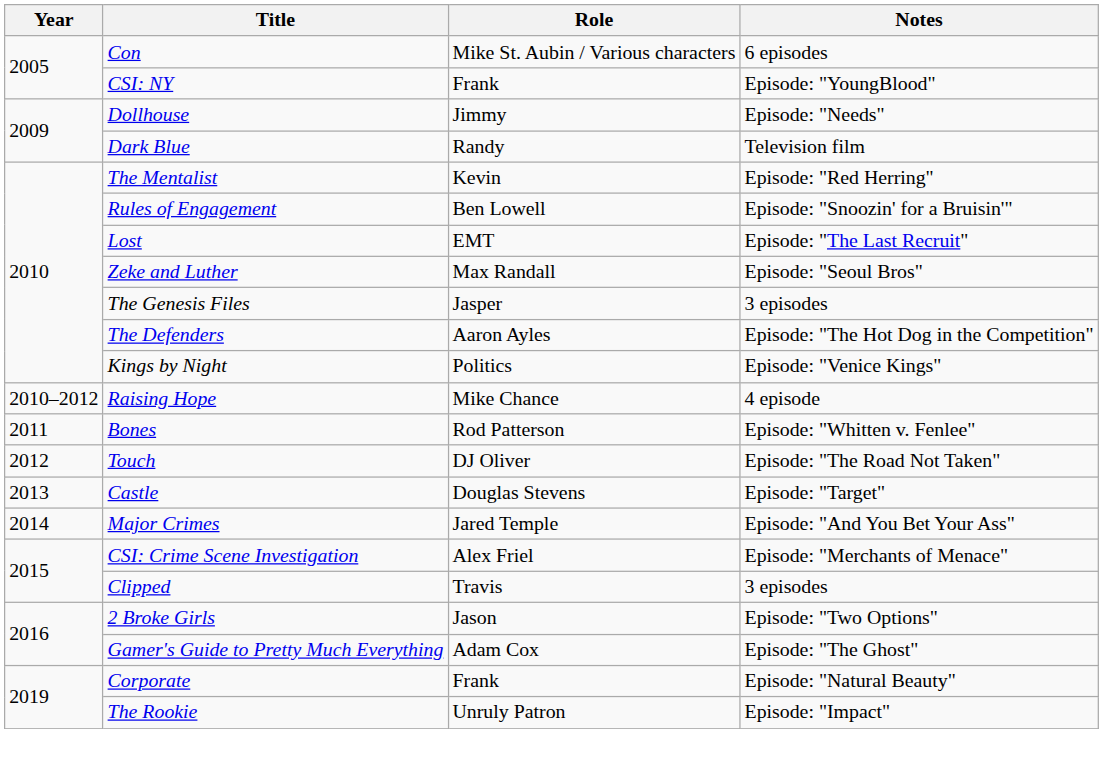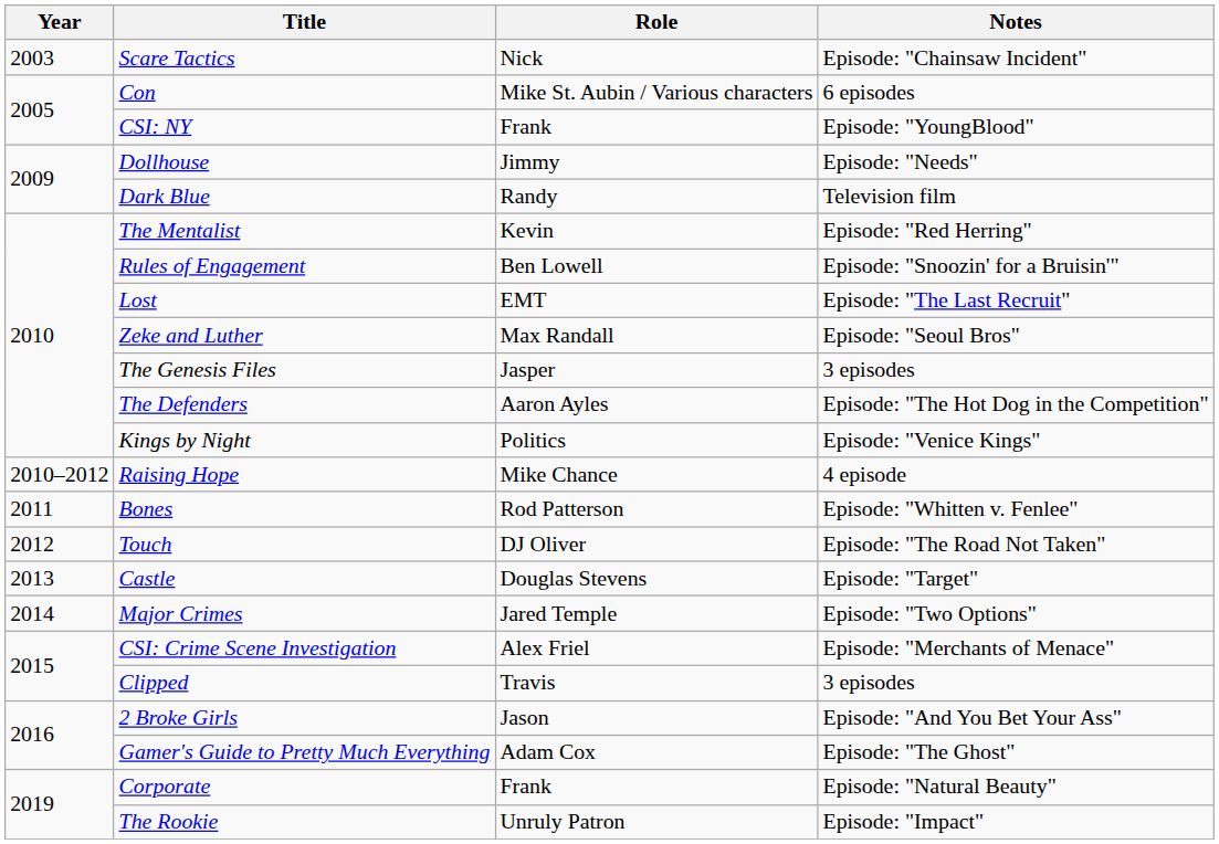 <table class="wikitable sortable">
 <tr>
 <th>Year</th>
 <th>Title</th>
 <th>Role</th>
 <th>Notes</th>
+</tr>
+<tr>
+<td>2003</td>
+<td><em><a href='#'>Scare Tactics</a></em></td>
+<td>Nick</td>
+<td>Episode: "Chainsaw Incident"</td>
 </tr>
 <tr>
 <td rowspan="2">2005</td>
 <td><a href='#'><em>Con</em></a></td>
 <td>Mike St. Aubin / Various characters</td>
 <td>6 episodes</td>
 </tr>
 <tr>
 <td><em><a href='#'>CSI: NY</a></em></td>
 <td>Frank</td>
 <td>Episode: "YoungBlood"</td>
 </tr>
 <tr>
 <td rowspan="2">2009</td>
 <td><a href='#'><em>Dollhouse</em></a></td>
 <td>Jimmy</td>
 <td>Episode: "Needs"</td>
 </tr>
 <tr>
 <td><a href='#'><em>Dark Blue</em></a></td>
 <td>Randy</td>
 <td>Television film</td>
 </tr>
 <tr>
 <td rowspan="7">2010</td>
 <td><em><a href='#'>The Mentalist</a></em></td>
 <td>Kevin</td>
 <td>Episode: "Red Herring"</td>
 </tr>
 <tr>
 <td><a href='#'><em>Rules of Engagement</em></a></td>
 <td>Ben Lowell</td>
 <td>Episode: "Snoozin' for a Bruisin'"</td>
 </tr>
 <tr>
 <td><a href='#'><em>Lost</em></a></td>
 <td>EMT</td>
 <td>Episode: "<a href='#'>The Last Recruit</a>"</td>
 </tr>
 <tr>
 <td><em><a href='#'>Zeke and Luther</a></em></td>
 <td>Max Randall</td>
 <td>Episode: "Seoul Bros"</td>
 </tr>
 <tr>
 <td><em>The Genesis Files</em></td>
 <td>Jasper</td>
 <td>3 episodes</td>
 </tr>
 <tr>
 <td><a href='#'><em>The Defenders</em></a></td>
 <td>Aaron Ayles</td>
 <td>Episode: "The Hot Dog in the Competition"</td>
 </tr>
 <tr>
 <td><em>Kings by Night</em></td>
 <td>Politics</td>
 <td>Episode: "Venice Kings"</td>
 </tr>
 <tr>
 <td>2010–2012</td>
 <td><em><a href='#'>Raising Hope</a></em></td>
 <td>Mike Chance</td>
 <td>4 episode</td>
 </tr>
 <tr>
 <td>2011</td>
 <td><a href='#'><em>Bones</em></a></td>
 <td>Rod Patterson</td>
 <td>Episode: "Whitten v. Fenlee"</td>
 </tr>
 <tr>
 <td>2012</td>
 <td><a href='#'><em>Touch</em></a></td>
 <td>DJ Oliver</td>
 <td>Episode: "The Road Not Taken"</td>
 </tr>
 <tr>
 <td>2013</td>
 <td><a href='#'><em>Castle</em></a></td>
 <td>Douglas Stevens</td>
 <td>Episode: "Target"</td>
 </tr>
 <tr>
 <td>2014</td>
 <td><a href='#'><em>Major Crimes</em></a></td>
 <td>Jared Temple</td>
-<td>Episode: "And You Bet Your Ass"</td>
+<td>Episode: "Two Options"</td>
 </tr>
 <tr>
 <td rowspan="2">2015</td>
 <td><em><a href='#'>CSI: Crime Scene Investigation</a></em></td>
 <td>Alex Friel</td>
 <td>Episode: "Merchants of Menace"</td>
 </tr>
 <tr>
 <td><a href='#'><em>Clipped</em></a></td>
 <td>Travis</td>
 <td>3 episodes</td>
 </tr>
 <tr>
 <td rowspan="2">2016</td>
 <td><em><a href='#'>2 Broke Girls</a></em></td>
 <td>Jason</td>
-<td>Episode: "Two Options"</td>
+<td>Episode: "And You Bet Your Ass"</td>
 </tr>
 <tr>
 <td><em><a href='#'>Gamer's Guide to Pretty Much Everything</a></em></td>
 <td>Adam Cox</td>
 <td>Episode: "The Ghost"</td>
 </tr>
 <tr>
 <td rowspan="2">2019</td>
 <td><a href='#'><em>Corporate</em></a></td>
 <td>Frank</td>
 <td>Episode: "Natural Beauty"</td>
 </tr>
 <tr>
 <td><a href='#'><em>The Rookie</em></a></td>
 <td>Unruly Patron</td>
 <td>Episode: "Impact"</td>
 </tr>
 </table>
